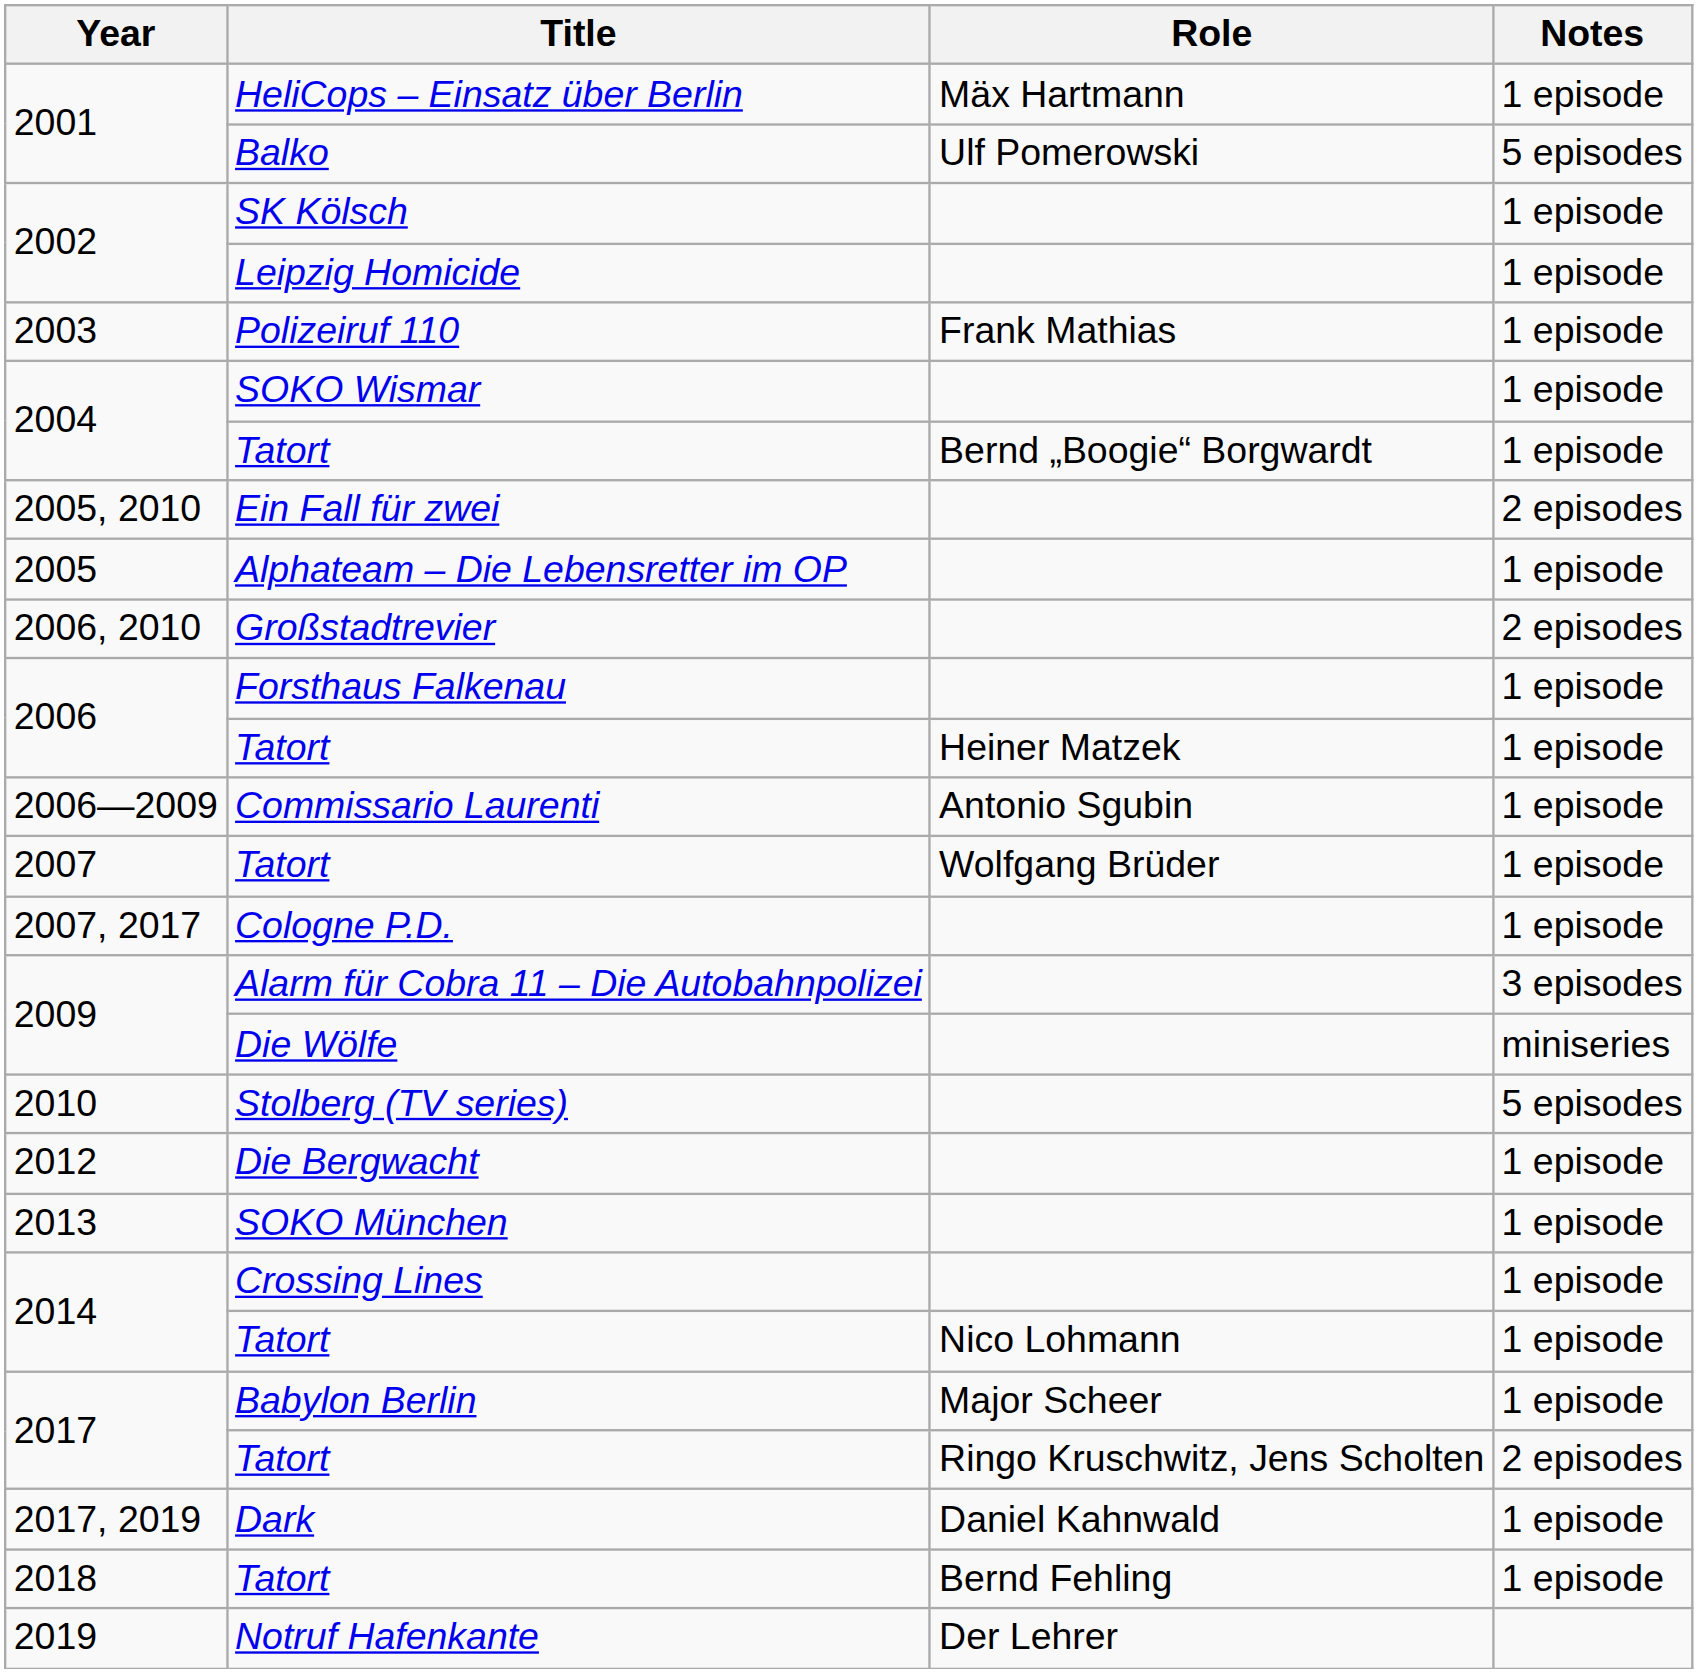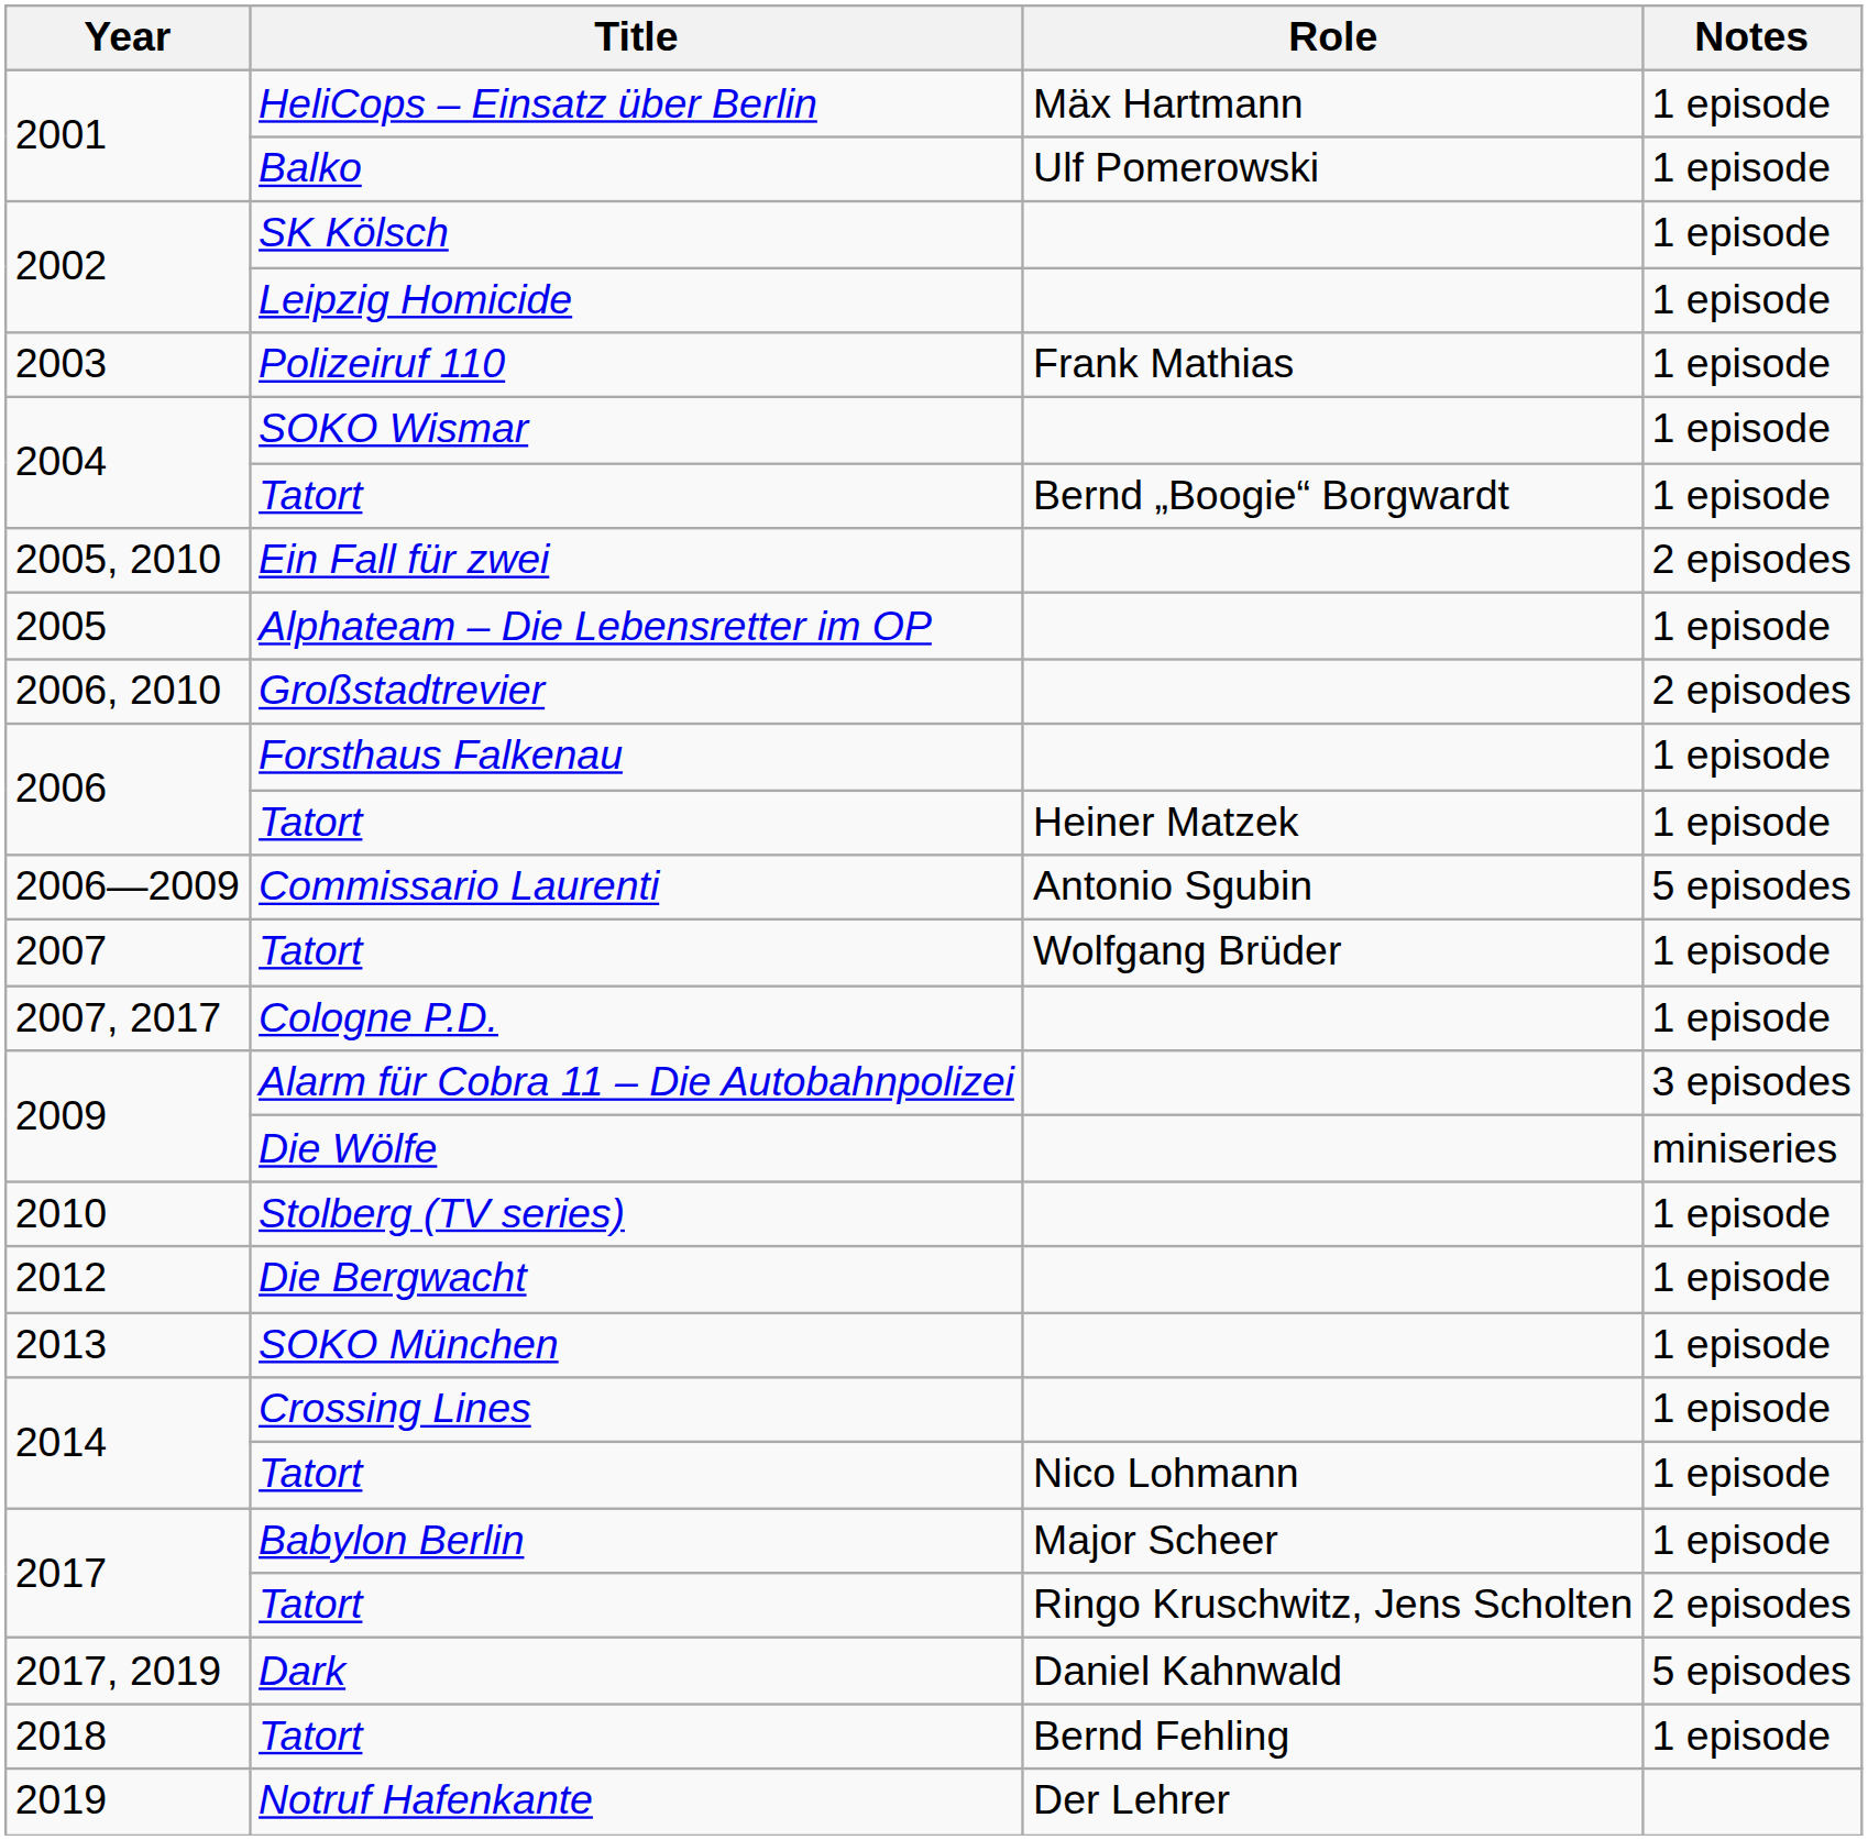 <table class="wikitable sortable">
 <tr>
 <th>Year</th>
 <th>Title</th>
 <th>Role</th>
 <th class="unsortable">Notes</th>
 </tr>
 <tr>
 <td rowspan=2>2001</td>
 <td><em><a href='#'>HeliCops – Einsatz über Berlin</a></em></td>
 <td>Mäx Hartmann</td>
 <td>1 episode</td>
 </tr>
 <tr>
 <td><em><a href='#'>Balko</a></em></td>
 <td>Ulf Pomerowski</td>
-<td>5 episodes</td>
+<td>1 episode</td>
 </tr>
 <tr>
 <td rowspan=2>2002</td>
 <td><em><a href='#'>SK Kölsch</a></em></td>
 <td></td>
 <td>1 episode</td>
 </tr>
 <tr>
 <td><em><a href='#'>Leipzig Homicide</a></em></td>
 <td></td>
 <td>1 episode</td>
 </tr>
 <tr>
 <td>2003</td>
 <td><em><a href='#'>Polizeiruf 110</a></em></td>
 <td>Frank Mathias</td>
 <td>1 episode</td>
 </tr>
 <tr>
 <td rowspan=2>2004</td>
 <td><em><a href='#'>SOKO Wismar</a></em></td>
 <td></td>
 <td>1 episode</td>
 </tr>
 <tr>
 <td><em><a href='#'>Tatort</a></em></td>
 <td>Bernd „Boogie“ Borgwardt</td>
 <td>1 episode</td>
 </tr>
 <tr>
 <td>2005, 2010</td>
 <td><em><a href='#'>Ein Fall für zwei</a></em></td>
 <td></td>
 <td>2 episodes</td>
 </tr>
 <tr>
 <td>2005</td>
 <td><em><a href='#'>Alphateam – Die Lebensretter im OP</a></em></td>
 <td></td>
 <td>1 episode</td>
 </tr>
 <tr>
 <td>2006, 2010</td>
 <td><em><a href='#'>Großstadtrevier</a></em></td>
 <td></td>
 <td>2 episodes</td>
 </tr>
 <tr>
 <td rowspan=2>2006</td>
 <td><em><a href='#'>Forsthaus Falkenau</a></em></td>
 <td></td>
 <td>1 episode</td>
 </tr>
 <tr>
 <td><em><a href='#'>Tatort</a></em></td>
 <td>Heiner Matzek</td>
 <td>1 episode</td>
 </tr>
 <tr>
 <td>2006—2009</td>
 <td><em><a href='#'>Commissario Laurenti</a></em></td>
 <td>Antonio Sgubin</td>
-<td>1 episode</td>
+<td>5 episodes</td>
 </tr>
 <tr>
 <td>2007</td>
 <td><em><a href='#'>Tatort</a></em></td>
 <td>Wolfgang Brüder</td>
 <td>1 episode</td>
 </tr>
 <tr>
 <td>2007, 2017</td>
 <td><em><a href='#'>Cologne P.D.</a></em></td>
 <td></td>
 <td>1 episode</td>
 </tr>
 <tr>
 <td rowspan=2>2009</td>
 <td><em><a href='#'>Alarm für Cobra 11 – Die Autobahnpolizei</a></em></td>
 <td></td>
 <td>3 episodes</td>
 </tr>
 <tr>
 <td><em><a href='#'>Die Wölfe</a></em></td>
 <td></td>
 <td>miniseries</td>
 </tr>
 <tr>
 <td>2010</td>
 <td><em><a href='#'>Stolberg (TV series)</a></em></td>
 <td></td>
-<td>5 episodes</td>
+<td>1 episode</td>
 </tr>
 <tr>
 <td>2012</td>
 <td><em><a href='#'>Die Bergwacht</a></em></td>
 <td></td>
 <td>1 episode</td>
 </tr>
 <tr>
 <td>2013</td>
 <td><em><a href='#'>SOKO München</a></em></td>
 <td></td>
 <td>1 episode</td>
 </tr>
 <tr>
 <td rowspan=2>2014</td>
 <td><em><a href='#'>Crossing Lines</a></em></td>
 <td></td>
 <td>1 episode</td>
 </tr>
 <tr>
 <td><em><a href='#'>Tatort</a></em></td>
 <td>Nico Lohmann</td>
 <td>1 episode</td>
 </tr>
 <tr>
 <td rowspan=2>2017</td>
 <td><em><a href='#'>Babylon Berlin</a></em></td>
 <td>Major Scheer</td>
 <td>1 episode</td>
 </tr>
 <tr>
 <td><em><a href='#'>Tatort</a></em></td>
 <td>Ringo Kruschwitz, Jens Scholten</td>
 <td>2 episodes</td>
 </tr>
 <tr>
 <td>2017, 2019</td>
 <td><em><a href='#'>Dark</a></em></td>
 <td>Daniel Kahnwald</td>
-<td>1 episode</td>
+<td>5 episodes</td>
 </tr>
 <tr>
 <td>2018</td>
 <td><em><a href='#'>Tatort</a></em></td>
 <td>Bernd Fehling</td>
 <td>1 episode</td>
 </tr>
 <tr>
 <td>2019</td>
 <td><em><a href='#'>Notruf Hafenkante</a></em></td>
 <td>Der Lehrer</td>
 <td></td>
 </tr>
 </table>
